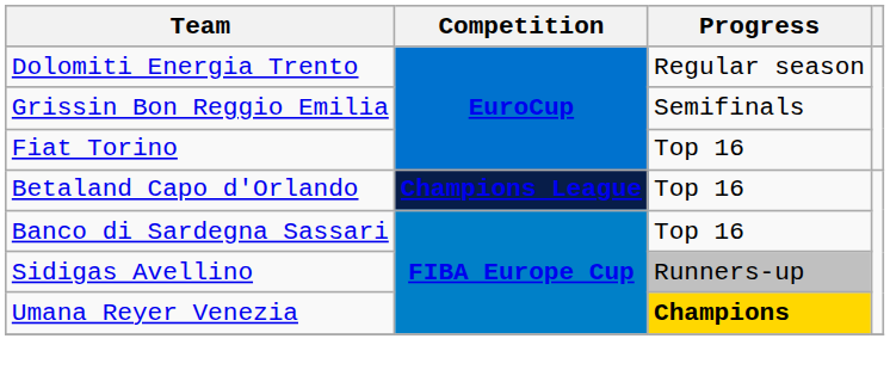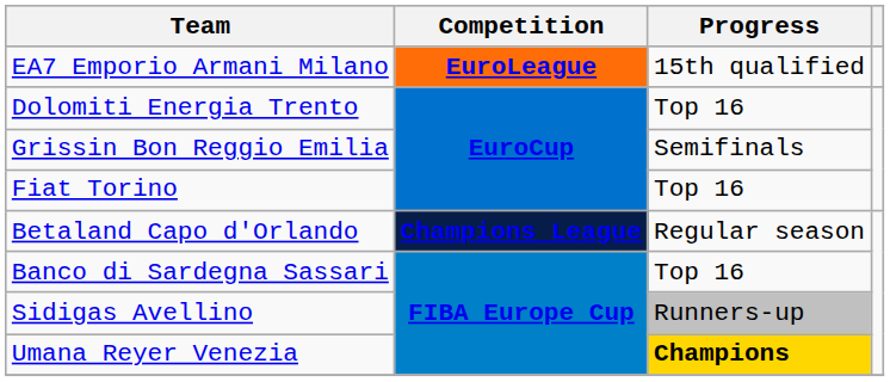 <table class="wikitable sortable">
 <tr>
 <th>Team</th>
 <th>Competition</th>
 <th>Progress</th>
 <th></th>
 </tr>
 <tr>
+<td><a href='#'>EA7 Emporio Armani Milano</a></td>
+<td style="background:#ff6d09;color:#ffffff;text-align:center"><strong><a href='#'><span>EuroLeague</span></a></strong></td>
+<td>15th qualified</td>
+<td style="text-align:center"></td>
+</tr>
+<tr>
 <td><a href='#'>Dolomiti Energia Trento</a></td>
 <td rowspan="3" style="background-color:#0072CE;color:white;text-align:center"><strong><a href='#'><span>EuroCup</span></a></strong></td>
-<td>Regular season</td>
+<td>Top 16</td>
 <td rowspan=3 style="text-align:center"></td>
 </tr>
 <tr>
 <td><a href='#'>Grissin Bon Reggio Emilia</a></td>
 <td>Semifinals</td>
 </tr>
 <tr>
 <td><a href='#'>Fiat Torino</a></td>
 <td>Top 16</td>
 </tr>
 <tr>
 <td><a href='#'>Betaland Capo d'Orlando</a></td>
 <td style="background-color:#071D49;color:#D0D3D4;text-align:center"><strong><a href='#'><span>Champions League</span></a></strong></td>
-<td>Top 16</td>
+<td>Regular season</td>
 <td rowspan=4 style="text-align:center"></td>
 </tr>
 <tr>
 <td><a href='#'>Banco di Sardegna Sassari</a></td>
 <td rowspan="3" style="background-color:#0080C8;color:white;text-align:center"><strong><a href='#'><span>FIBA Europe Cup</span></a></strong></td>
 <td>Top 16</td>
 </tr>
 <tr>
 <td><a href='#'>Sidigas Avellino</a></td>
 <td bgcolor=#C0C0C0>Runners-up</td>
 </tr>
 <tr>
 <td><a href='#'>Umana Reyer Venezia</a></td>
 <td bgcolor=#FFD700><strong>Champions</strong></td>
 </tr>
 <tr>
 </tr>
 </table>
